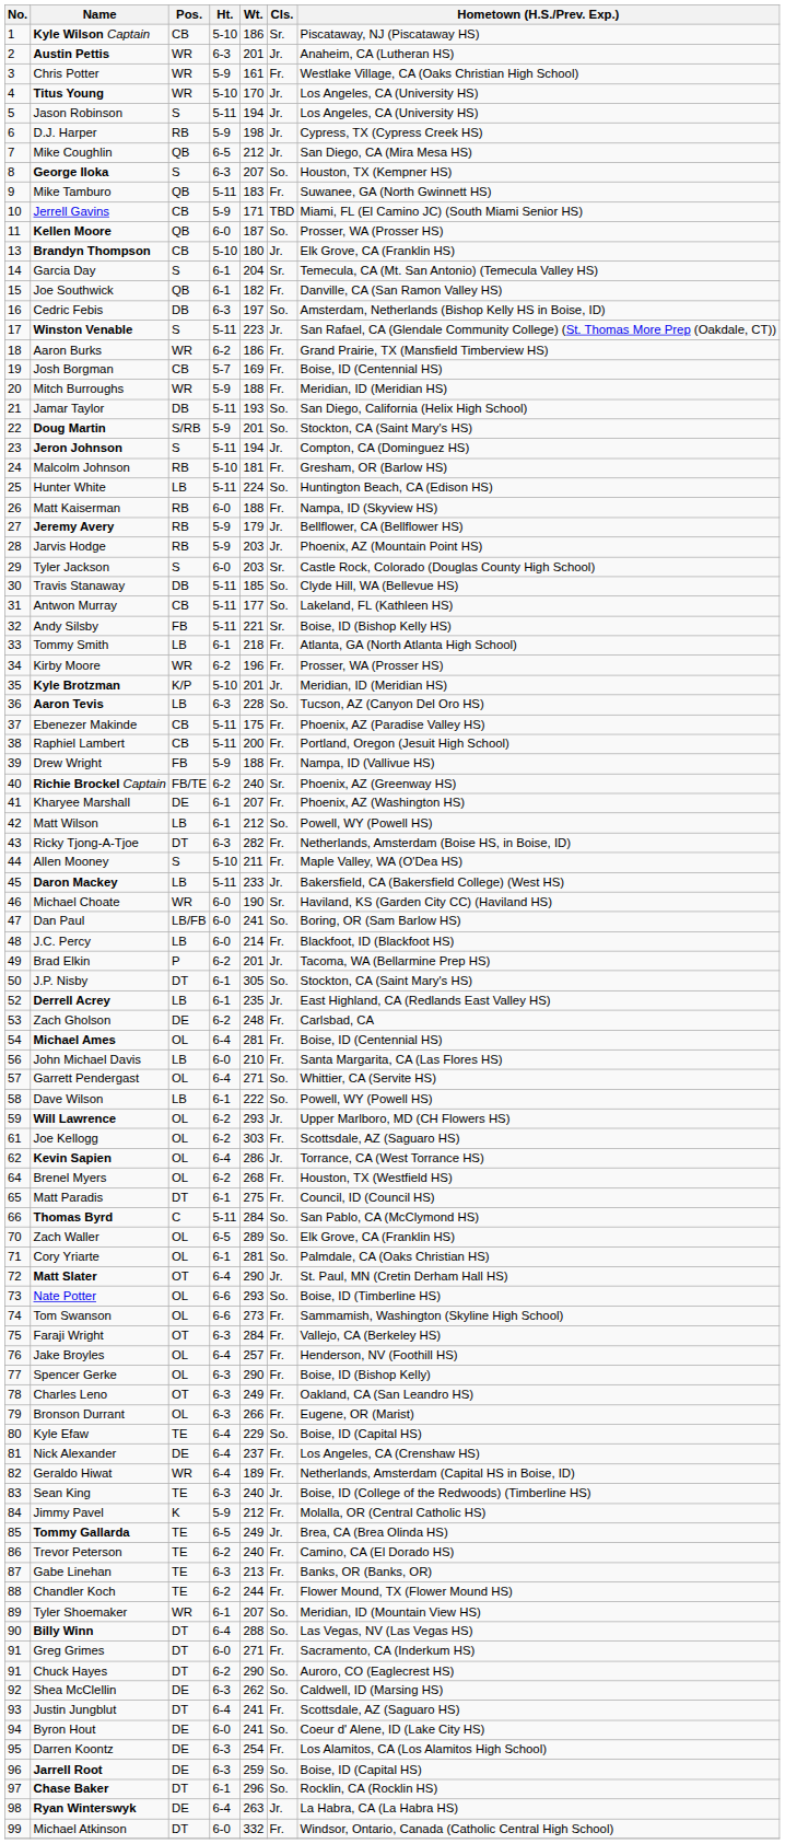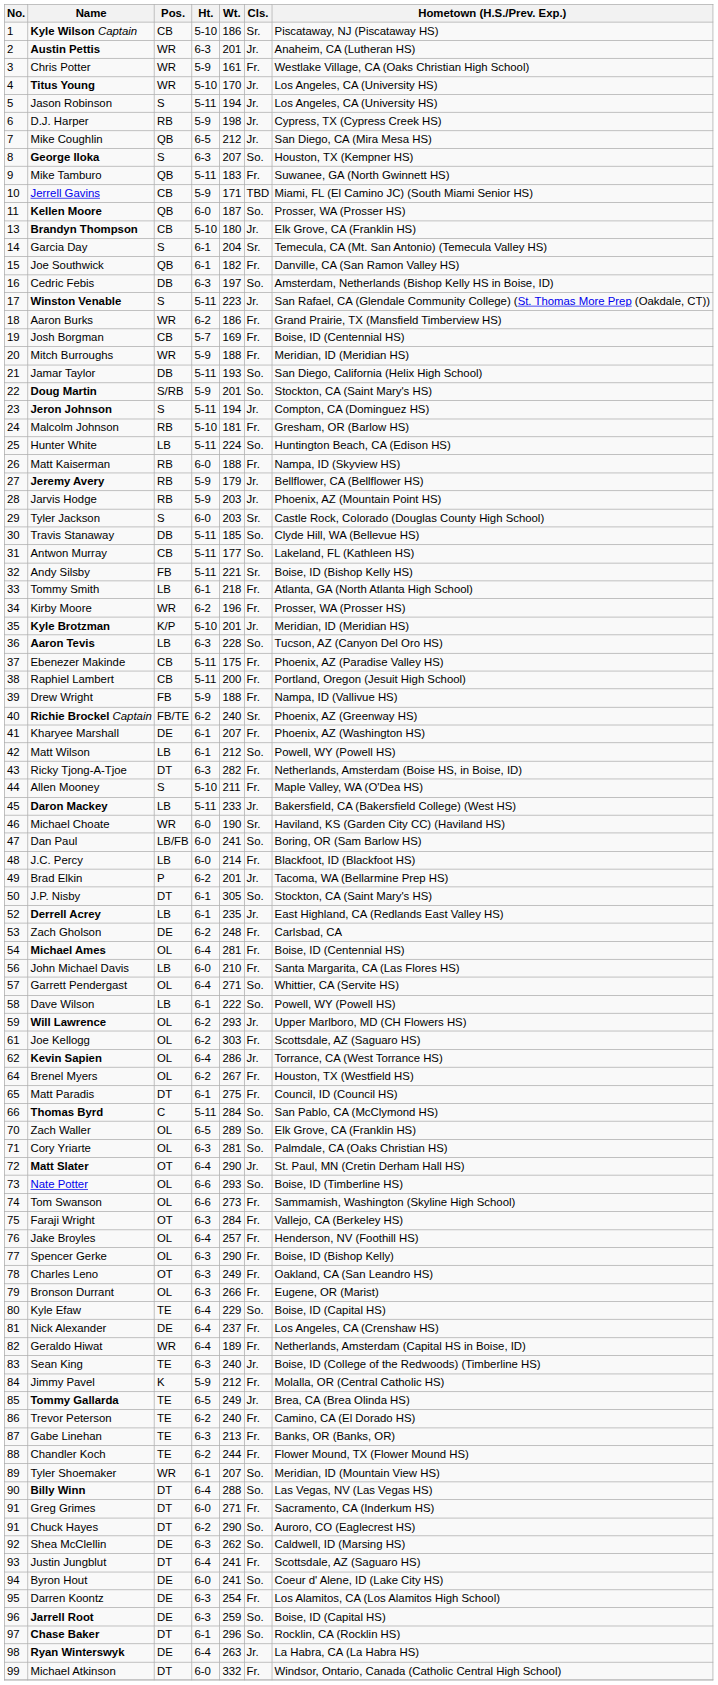 <table class="wikitable">
 <tr>
 <th>No.</th>
 <th>Name</th>
 <th>Pos.</th>
 <th>Ht.</th>
 <th>Wt.</th>
 <th>Cls.</th>
 <th>Hometown (H.S./Prev. Exp.)</th>
 </tr>
 <tr>
 <td>1</td>
 <td><strong>Kyle Wilson</strong> <em>Captain</em></td>
 <td>CB</td>
 <td>5-10</td>
 <td>186</td>
 <td>Sr.</td>
 <td>Piscataway, NJ (Piscataway HS)</td>
 </tr>
 <tr>
 <td>2</td>
 <td><strong>Austin Pettis</strong></td>
 <td>WR</td>
 <td>6-3</td>
 <td>201</td>
 <td>Jr.</td>
 <td>Anaheim, CA (Lutheran HS)</td>
 </tr>
 <tr>
 <td>3</td>
 <td>Chris Potter</td>
 <td>WR</td>
 <td>5-9</td>
 <td>161</td>
 <td>Fr.</td>
 <td>Westlake Village, CA (Oaks Christian High School)</td>
 </tr>
 <tr>
 <td>4</td>
 <td><strong>Titus Young</strong></td>
 <td>WR</td>
 <td>5-10</td>
 <td>170</td>
 <td>Jr.</td>
 <td>Los Angeles, CA (University HS)</td>
 </tr>
 <tr>
 <td>5</td>
 <td>Jason Robinson</td>
 <td>S</td>
 <td>5-11</td>
 <td>194</td>
 <td>Jr.</td>
 <td>Los Angeles, CA (University HS)</td>
 </tr>
 <tr>
 <td>6</td>
 <td>D.J. Harper</td>
 <td>RB</td>
 <td>5-9</td>
 <td>198</td>
 <td>Jr.</td>
 <td>Cypress, TX (Cypress Creek HS)</td>
 </tr>
 <tr>
 <td>7</td>
 <td>Mike Coughlin</td>
 <td>QB</td>
 <td>6-5</td>
 <td>212</td>
 <td>Jr.</td>
 <td>San Diego, CA (Mira Mesa HS)</td>
 </tr>
 <tr>
 <td>8</td>
 <td><strong>George Iloka</strong></td>
 <td>S</td>
 <td>6-3</td>
 <td>207</td>
 <td>So.</td>
 <td>Houston, TX (Kempner HS)</td>
 </tr>
 <tr>
 <td>9</td>
 <td>Mike Tamburo</td>
 <td>QB</td>
 <td>5-11</td>
 <td>183</td>
 <td>Fr.</td>
 <td>Suwanee, GA (North Gwinnett HS)</td>
 </tr>
 <tr>
 <td>10</td>
 <td><a href='#'>Jerrell Gavins</a></td>
 <td>CB</td>
 <td>5-9</td>
 <td>171</td>
 <td>TBD</td>
 <td>Miami, FL (El Camino JC) (South Miami Senior HS)</td>
 </tr>
 <tr>
 <td>11</td>
 <td><strong>Kellen Moore</strong></td>
 <td>QB</td>
 <td>6-0</td>
 <td>187</td>
 <td>So.</td>
 <td>Prosser, WA (Prosser HS)</td>
 </tr>
 <tr>
 <td>13</td>
 <td><strong>Brandyn Thompson</strong></td>
 <td>CB</td>
 <td>5-10</td>
 <td>180</td>
 <td>Jr.</td>
 <td>Elk Grove, CA (Franklin HS)</td>
 </tr>
 <tr>
 <td>14</td>
 <td>Garcia Day</td>
 <td>S</td>
 <td>6-1</td>
 <td>204</td>
 <td>Sr.</td>
 <td>Temecula, CA (Mt. San Antonio) (Temecula Valley HS)</td>
 </tr>
 <tr>
 <td>15</td>
 <td>Joe Southwick</td>
 <td>QB</td>
 <td>6-1</td>
 <td>182</td>
 <td>Fr.</td>
 <td>Danville, CA (San Ramon Valley HS)</td>
 </tr>
 <tr>
 <td>16</td>
 <td>Cedric Febis</td>
 <td>DB</td>
 <td>6-3</td>
 <td>197</td>
 <td>So.</td>
 <td>Amsterdam, Netherlands (Bishop Kelly HS in Boise, ID)</td>
 </tr>
 <tr>
 <td>17</td>
 <td><strong>Winston Venable</strong></td>
 <td>S</td>
 <td>5-11</td>
 <td>223</td>
 <td>Jr.</td>
 <td>San Rafael, CA (Glendale Community College) (<a href='#'>St. Thomas More Prep</a> (Oakdale, CT))</td>
 </tr>
 <tr>
 <td>18</td>
 <td>Aaron Burks</td>
 <td>WR</td>
 <td>6-2</td>
 <td>186</td>
 <td>Fr.</td>
 <td>Grand Prairie, TX (Mansfield Timberview HS)</td>
 </tr>
 <tr>
 <td>19</td>
 <td>Josh Borgman</td>
 <td>CB</td>
 <td>5-7</td>
 <td>169</td>
 <td>Fr.</td>
 <td>Boise, ID (Centennial HS)</td>
 </tr>
 <tr>
 <td>20</td>
 <td>Mitch Burroughs</td>
 <td>WR</td>
 <td>5-9</td>
 <td>188</td>
 <td>Fr.</td>
 <td>Meridian, ID (Meridian HS)</td>
 </tr>
 <tr>
 <td>21</td>
 <td>Jamar Taylor</td>
 <td>DB</td>
 <td>5-11</td>
 <td>193</td>
 <td>So.</td>
 <td>San Diego, California (Helix High School)</td>
 </tr>
 <tr>
 <td>22</td>
 <td><strong>Doug Martin</strong></td>
 <td>S/RB</td>
 <td>5-9</td>
 <td>201</td>
 <td>So.</td>
 <td>Stockton, CA (Saint Mary's HS)</td>
 </tr>
 <tr>
 <td>23</td>
 <td><strong>Jeron Johnson</strong></td>
 <td>S</td>
 <td>5-11</td>
 <td>194</td>
 <td>Jr.</td>
 <td>Compton, CA (Dominguez HS)</td>
 </tr>
 <tr>
 <td>24</td>
 <td>Malcolm Johnson</td>
 <td>RB</td>
 <td>5-10</td>
 <td>181</td>
 <td>Fr.</td>
 <td>Gresham, OR (Barlow HS)</td>
 </tr>
 <tr>
 <td>25</td>
 <td>Hunter White</td>
 <td>LB</td>
 <td>5-11</td>
 <td>224</td>
 <td>So.</td>
 <td>Huntington Beach, CA (Edison HS)</td>
 </tr>
 <tr>
 <td>26</td>
 <td>Matt Kaiserman</td>
 <td>RB</td>
 <td>6-0</td>
 <td>188</td>
 <td>Fr.</td>
 <td>Nampa, ID (Skyview HS)</td>
 </tr>
 <tr>
 <td>27</td>
 <td><strong>Jeremy Avery</strong></td>
 <td>RB</td>
 <td>5-9</td>
 <td>179</td>
 <td>Jr.</td>
 <td>Bellflower, CA (Bellflower HS)</td>
 </tr>
 <tr>
 <td>28</td>
 <td>Jarvis Hodge</td>
 <td>RB</td>
 <td>5-9</td>
 <td>203</td>
 <td>Jr.</td>
 <td>Phoenix, AZ (Mountain Point HS)</td>
 </tr>
 <tr>
 <td>29</td>
 <td>Tyler Jackson</td>
 <td>S</td>
 <td>6-0</td>
 <td>203</td>
 <td>Sr.</td>
 <td>Castle Rock, Colorado (Douglas County High School)</td>
 </tr>
 <tr>
 <td>30</td>
 <td>Travis Stanaway</td>
 <td>DB</td>
 <td>5-11</td>
 <td>185</td>
 <td>So.</td>
 <td>Clyde Hill, WA (Bellevue HS)</td>
 </tr>
 <tr>
 <td>31</td>
 <td>Antwon Murray</td>
 <td>CB</td>
 <td>5-11</td>
 <td>177</td>
 <td>So.</td>
 <td>Lakeland, FL (Kathleen HS)</td>
 </tr>
 <tr>
 <td>32</td>
 <td>Andy Silsby</td>
 <td>FB</td>
 <td>5-11</td>
 <td>221</td>
 <td>Sr.</td>
 <td>Boise, ID (Bishop Kelly HS)</td>
 </tr>
 <tr>
 <td>33</td>
 <td>Tommy Smith</td>
 <td>LB</td>
 <td>6-1</td>
 <td>218</td>
 <td>Fr.</td>
 <td>Atlanta, GA (North Atlanta High School)</td>
 </tr>
 <tr>
 <td>34</td>
 <td>Kirby Moore</td>
 <td>WR</td>
 <td>6-2</td>
 <td>196</td>
 <td>Fr.</td>
 <td>Prosser, WA (Prosser HS)</td>
 </tr>
 <tr>
 <td>35</td>
 <td><strong>Kyle Brotzman</strong></td>
 <td>K/P</td>
 <td>5-10</td>
 <td>201</td>
 <td>Jr.</td>
 <td>Meridian, ID (Meridian HS)</td>
 </tr>
 <tr>
 <td>36</td>
 <td><strong>Aaron Tevis</strong></td>
 <td>LB</td>
 <td>6-3</td>
 <td>228</td>
 <td>So.</td>
 <td>Tucson, AZ (Canyon Del Oro HS)</td>
 </tr>
 <tr>
 <td>37</td>
 <td>Ebenezer Makinde</td>
 <td>CB</td>
 <td>5-11</td>
 <td>175</td>
 <td>Fr.</td>
 <td>Phoenix, AZ (Paradise Valley HS)</td>
 </tr>
 <tr>
 <td>38</td>
 <td>Raphiel Lambert</td>
 <td>CB</td>
 <td>5-11</td>
 <td>200</td>
 <td>Fr.</td>
 <td>Portland, Oregon (Jesuit High School)</td>
 </tr>
 <tr>
 <td>39</td>
 <td>Drew Wright</td>
 <td>FB</td>
 <td>5-9</td>
 <td>188</td>
 <td>Fr.</td>
 <td>Nampa, ID (Vallivue HS)</td>
 </tr>
 <tr>
 <td>40</td>
 <td><strong>Richie Brockel</strong> <em>Captain</em></td>
 <td>FB/TE</td>
 <td>6-2</td>
 <td>240</td>
 <td>Sr.</td>
 <td>Phoenix, AZ (Greenway HS)</td>
 </tr>
 <tr>
 <td>41</td>
 <td>Kharyee Marshall</td>
 <td>DE</td>
 <td>6-1</td>
 <td>207</td>
 <td>Fr.</td>
 <td>Phoenix, AZ (Washington HS)</td>
 </tr>
 <tr>
 <td>42</td>
 <td>Matt Wilson</td>
 <td>LB</td>
 <td>6-1</td>
 <td>212</td>
 <td>So.</td>
 <td>Powell, WY (Powell HS)</td>
 </tr>
 <tr>
 <td>43</td>
 <td>Ricky Tjong-A-Tjoe</td>
 <td>DT</td>
 <td>6-3</td>
 <td>282</td>
 <td>Fr.</td>
 <td>Netherlands, Amsterdam (Boise HS, in Boise, ID)</td>
 </tr>
 <tr>
 <td>44</td>
 <td>Allen Mooney</td>
 <td>S</td>
 <td>5-10</td>
 <td>211</td>
 <td>Fr.</td>
 <td>Maple Valley, WA (O'Dea HS)</td>
 </tr>
 <tr>
 <td>45</td>
 <td><strong>Daron Mackey</strong></td>
 <td>LB</td>
 <td>5-11</td>
 <td>233</td>
 <td>Jr.</td>
 <td>Bakersfield, CA (Bakersfield College) (West HS)</td>
 </tr>
 <tr>
 <td>46</td>
 <td>Michael Choate</td>
 <td>WR</td>
 <td>6-0</td>
 <td>190</td>
 <td>Sr.</td>
 <td>Haviland, KS (Garden City CC) (Haviland HS)</td>
 </tr>
 <tr>
 <td>47</td>
 <td>Dan Paul</td>
 <td>LB/FB</td>
 <td>6-0</td>
 <td>241</td>
 <td>So.</td>
 <td>Boring, OR (Sam Barlow HS)</td>
 </tr>
 <tr>
 <td>48</td>
 <td>J.C. Percy</td>
 <td>LB</td>
 <td>6-0</td>
 <td>214</td>
 <td>Fr.</td>
 <td>Blackfoot, ID (Blackfoot HS)</td>
 </tr>
 <tr>
 <td>49</td>
 <td>Brad Elkin</td>
 <td>P</td>
 <td>6-2</td>
 <td>201</td>
 <td>Jr.</td>
 <td>Tacoma, WA (Bellarmine Prep HS)</td>
 </tr>
 <tr>
 <td>50</td>
 <td>J.P. Nisby</td>
 <td>DT</td>
 <td>6-1</td>
 <td>305</td>
 <td>So.</td>
 <td>Stockton, CA (Saint Mary's HS)</td>
 </tr>
 <tr>
 <td>52</td>
 <td><strong>Derrell Acrey</strong></td>
 <td>LB</td>
 <td>6-1</td>
 <td>235</td>
 <td>Jr.</td>
 <td>East Highland, CA (Redlands East Valley HS)</td>
 </tr>
 <tr>
 <td>53</td>
 <td>Zach Gholson</td>
 <td>DE</td>
 <td>6-2</td>
 <td>248</td>
 <td>Fr.</td>
 <td>Carlsbad, CA</td>
 </tr>
 <tr>
 <td>54</td>
 <td><strong>Michael Ames</strong></td>
 <td>OL</td>
 <td>6-4</td>
 <td>281</td>
 <td>Fr.</td>
 <td>Boise, ID (Centennial HS)</td>
 </tr>
 <tr>
 <td>56</td>
 <td>John Michael Davis</td>
 <td>LB</td>
 <td>6-0</td>
 <td>210</td>
 <td>Fr.</td>
 <td>Santa Margarita, CA (Las Flores HS)</td>
 </tr>
 <tr>
 <td>57</td>
 <td>Garrett Pendergast</td>
 <td>OL</td>
 <td>6-4</td>
 <td>271</td>
 <td>So.</td>
 <td>Whittier, CA (Servite HS)</td>
 </tr>
 <tr>
 <td>58</td>
 <td>Dave Wilson</td>
 <td>LB</td>
 <td>6-1</td>
 <td>222</td>
 <td>So.</td>
 <td>Powell, WY (Powell HS)</td>
 </tr>
 <tr>
 <td>59</td>
 <td><strong>Will Lawrence</strong></td>
 <td>OL</td>
 <td>6-2</td>
 <td>293</td>
 <td>Jr.</td>
 <td>Upper Marlboro, MD (CH Flowers HS)</td>
 </tr>
 <tr>
 <td>61</td>
 <td>Joe Kellogg</td>
 <td>OL</td>
 <td>6-2</td>
 <td>303</td>
 <td>Fr.</td>
 <td>Scottsdale, AZ (Saguaro HS)</td>
 </tr>
 <tr>
 <td>62</td>
 <td><strong>Kevin Sapien</strong></td>
 <td>OL</td>
 <td>6-4</td>
 <td>286</td>
 <td>Jr.</td>
 <td>Torrance, CA (West Torrance HS)</td>
 </tr>
 <tr>
 <td>64</td>
 <td>Brenel Myers</td>
 <td>OL</td>
 <td>6-2</td>
-<td>268</td>
+<td>267</td>
 <td>Fr.</td>
 <td>Houston, TX (Westfield HS)</td>
 </tr>
 <tr>
 <td>65</td>
 <td>Matt Paradis</td>
 <td>DT</td>
 <td>6-1</td>
 <td>275</td>
 <td>Fr.</td>
 <td>Council, ID (Council HS)</td>
 </tr>
 <tr>
 <td>66</td>
 <td><strong>Thomas Byrd</strong></td>
 <td>C</td>
 <td>5-11</td>
 <td>284</td>
 <td>So.</td>
 <td>San Pablo, CA (McClymond HS)</td>
 </tr>
 <tr>
 <td>70</td>
 <td>Zach Waller</td>
 <td>OL</td>
 <td>6-5</td>
 <td>289</td>
 <td>So.</td>
 <td>Elk Grove, CA (Franklin HS)</td>
 </tr>
 <tr>
 <td>71</td>
 <td>Cory Yriarte</td>
 <td>OL</td>
-<td>6-1</td>
+<td>6-3</td>
 <td>281</td>
 <td>So.</td>
 <td>Palmdale, CA (Oaks Christian HS)</td>
 </tr>
 <tr>
 <td>72</td>
 <td><strong>Matt Slater</strong></td>
 <td>OT</td>
 <td>6-4</td>
 <td>290</td>
 <td>Jr.</td>
 <td>St. Paul, MN (Cretin Derham Hall HS)</td>
 </tr>
 <tr>
 <td>73</td>
 <td><a href='#'>Nate Potter</a></td>
 <td>OL</td>
 <td>6-6</td>
 <td>293</td>
 <td>So.</td>
 <td>Boise, ID (Timberline HS)</td>
 </tr>
 <tr>
 <td>74</td>
 <td>Tom Swanson</td>
 <td>OL</td>
 <td>6-6</td>
 <td>273</td>
 <td>Fr.</td>
 <td>Sammamish, Washington (Skyline High School)</td>
 </tr>
 <tr>
 <td>75</td>
 <td>Faraji Wright</td>
 <td>OT</td>
 <td>6-3</td>
 <td>284</td>
 <td>Fr.</td>
 <td>Vallejo, CA (Berkeley HS)</td>
 </tr>
 <tr>
 <td>76</td>
 <td>Jake Broyles</td>
 <td>OL</td>
 <td>6-4</td>
 <td>257</td>
 <td>Fr.</td>
 <td>Henderson, NV (Foothill HS)</td>
 </tr>
 <tr>
 <td>77</td>
 <td>Spencer Gerke</td>
 <td>OL</td>
 <td>6-3</td>
 <td>290</td>
 <td>Fr.</td>
 <td>Boise, ID (Bishop Kelly)</td>
 </tr>
 <tr>
 <td>78</td>
 <td>Charles Leno</td>
 <td>OT</td>
 <td>6-3</td>
 <td>249</td>
 <td>Fr.</td>
 <td>Oakland, CA (San Leandro HS)</td>
 </tr>
 <tr>
 <td>79</td>
 <td>Bronson Durrant</td>
 <td>OL</td>
 <td>6-3</td>
 <td>266</td>
 <td>Fr.</td>
 <td>Eugene, OR (Marist)</td>
 </tr>
 <tr>
 <td>80</td>
 <td>Kyle Efaw</td>
 <td>TE</td>
 <td>6-4</td>
 <td>229</td>
 <td>So.</td>
 <td>Boise, ID (Capital HS)</td>
 </tr>
 <tr>
 <td>81</td>
 <td>Nick Alexander</td>
 <td>DE</td>
 <td>6-4</td>
 <td>237</td>
 <td>Fr.</td>
 <td>Los Angeles, CA (Crenshaw HS)</td>
 </tr>
 <tr>
 <td>82</td>
 <td>Geraldo Hiwat</td>
 <td>WR</td>
 <td>6-4</td>
 <td>189</td>
 <td>Fr.</td>
 <td>Netherlands, Amsterdam (Capital HS in Boise, ID)</td>
 </tr>
 <tr>
 <td>83</td>
 <td>Sean King</td>
 <td>TE</td>
 <td>6-3</td>
 <td>240</td>
 <td>Jr.</td>
 <td>Boise, ID (College of the Redwoods) (Timberline HS)</td>
 </tr>
 <tr>
 <td>84</td>
 <td>Jimmy Pavel</td>
 <td>K</td>
 <td>5-9</td>
 <td>212</td>
 <td>Fr.</td>
 <td>Molalla, OR (Central Catholic HS)</td>
 </tr>
 <tr>
 <td>85</td>
 <td><strong>Tommy Gallarda</strong></td>
 <td>TE</td>
 <td>6-5</td>
 <td>249</td>
 <td>Jr.</td>
 <td>Brea, CA (Brea Olinda HS)</td>
 </tr>
 <tr>
 <td>86</td>
 <td>Trevor Peterson</td>
 <td>TE</td>
 <td>6-2</td>
 <td>240</td>
 <td>Fr.</td>
 <td>Camino, CA (El Dorado HS)</td>
 </tr>
 <tr>
 <td>87</td>
 <td>Gabe Linehan</td>
 <td>TE</td>
 <td>6-3</td>
 <td>213</td>
 <td>Fr.</td>
 <td>Banks, OR (Banks, OR)</td>
 </tr>
 <tr>
 <td>88</td>
 <td>Chandler Koch</td>
 <td>TE</td>
 <td>6-2</td>
 <td>244</td>
 <td>Fr.</td>
 <td>Flower Mound, TX (Flower Mound HS)</td>
 </tr>
 <tr>
 <td>89</td>
 <td>Tyler Shoemaker</td>
 <td>WR</td>
 <td>6-1</td>
 <td>207</td>
 <td>So.</td>
 <td>Meridian, ID (Mountain View HS)</td>
 </tr>
 <tr>
 <td>90</td>
 <td><strong>Billy Winn</strong></td>
 <td>DT</td>
 <td>6-4</td>
 <td>288</td>
 <td>So.</td>
 <td>Las Vegas, NV (Las Vegas HS)</td>
 </tr>
 <tr>
 <td>91</td>
 <td>Greg Grimes</td>
 <td>DT</td>
 <td>6-0</td>
 <td>271</td>
 <td>Fr.</td>
 <td>Sacramento, CA (Inderkum HS)</td>
 </tr>
 <tr>
 <td>91</td>
 <td>Chuck Hayes</td>
 <td>DT</td>
 <td>6-2</td>
 <td>290</td>
 <td>So.</td>
 <td>Auroro, CO (Eaglecrest HS)</td>
 </tr>
 <tr>
 <td>92</td>
 <td>Shea McClellin</td>
 <td>DE</td>
 <td>6-3</td>
 <td>262</td>
 <td>So.</td>
 <td>Caldwell, ID (Marsing HS)</td>
 </tr>
 <tr>
 <td>93</td>
 <td>Justin Jungblut</td>
 <td>DT</td>
 <td>6-4</td>
 <td>241</td>
 <td>Fr.</td>
 <td>Scottsdale, AZ (Saguaro HS)</td>
 </tr>
 <tr>
 <td>94</td>
 <td>Byron Hout</td>
 <td>DE</td>
 <td>6-0</td>
 <td>241</td>
 <td>So.</td>
 <td>Coeur d' Alene, ID (Lake City HS)</td>
 </tr>
 <tr>
 <td>95</td>
 <td>Darren Koontz</td>
 <td>DE</td>
 <td>6-3</td>
 <td>254</td>
 <td>Fr.</td>
 <td>Los Alamitos, CA (Los Alamitos High School)</td>
 </tr>
 <tr>
 <td>96</td>
 <td><strong>Jarrell Root</strong></td>
 <td>DE</td>
 <td>6-3</td>
 <td>259</td>
 <td>So.</td>
 <td>Boise, ID (Capital HS)</td>
 </tr>
 <tr>
 <td>97</td>
 <td><strong>Chase Baker</strong></td>
 <td>DT</td>
 <td>6-1</td>
 <td>296</td>
 <td>So.</td>
 <td>Rocklin, CA (Rocklin HS)</td>
 </tr>
 <tr>
 <td>98</td>
 <td><strong>Ryan Winterswyk</strong></td>
 <td>DE</td>
 <td>6-4</td>
 <td>263</td>
 <td>Jr.</td>
 <td>La Habra, CA (La Habra HS)</td>
 </tr>
 <tr>
 <td>99</td>
 <td>Michael Atkinson</td>
 <td>DT</td>
 <td>6-0</td>
 <td>332</td>
 <td>Fr.</td>
 <td>Windsor, Ontario, Canada (Catholic Central High School)</td>
 </tr>
 <tr>
 </tr>
 </table>
